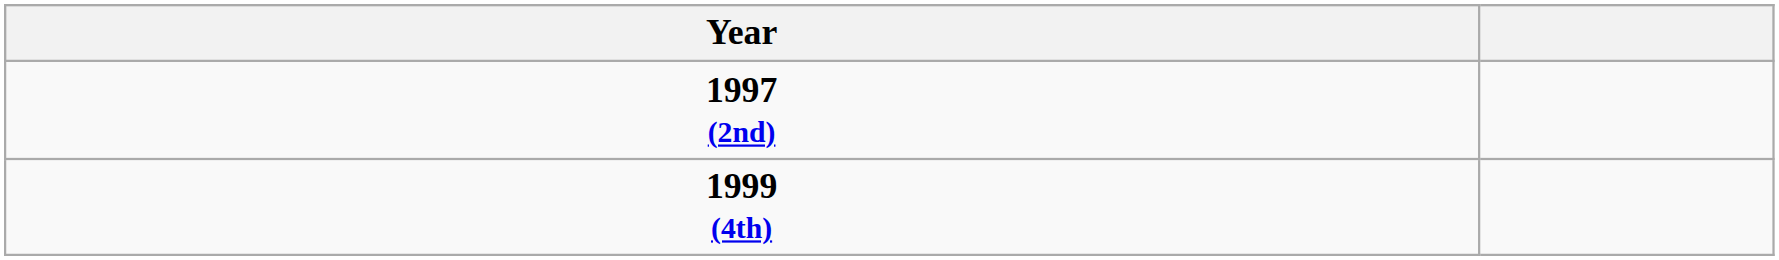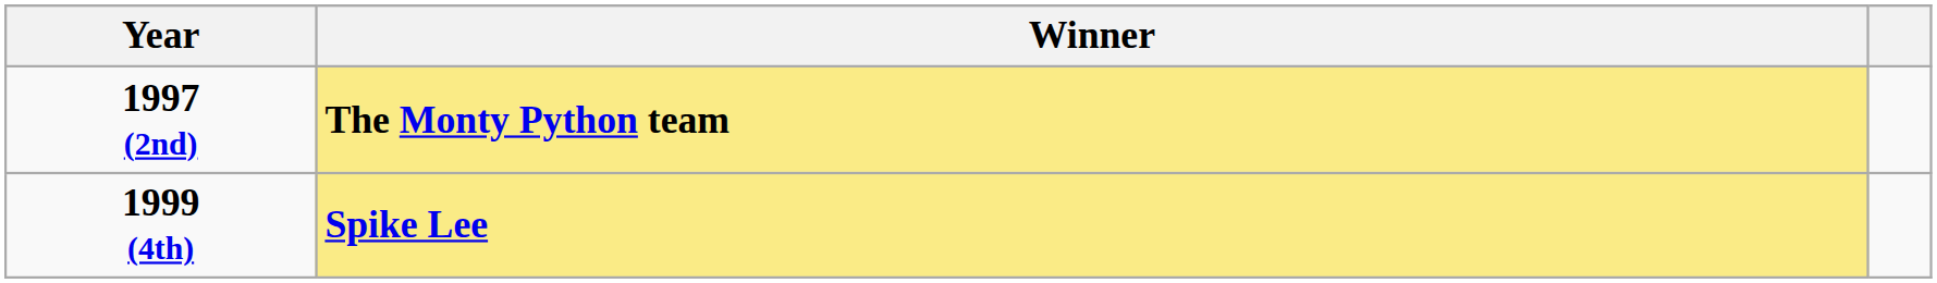 <table class="wikitable" width="40%">
 <tr bgcolor="#bebebe">
 <th width="10%">Year</th>
+<th width="50%">Winner</th>
 <th width="2%"></th>
 </tr>
 <tr>
 <td style="text-align:center"><strong>1997<br> <small><a href='#'>(2nd)</a></small></strong></td>
+<td style="background:#FAEB86"><strong>The <a href='#'>Monty Python</a> team</strong></td>
 <td style="text-align:center"></td>
 </tr>
 <tr>
 <td style="text-align:center"><strong>1999<br> <small><a href='#'>(4th)</a></small></strong></td>
+<td style="background:#FAEB86"><strong><a href='#'>Spike Lee</a></strong></td>
 <td style="text-align:center"></td>
 </tr>
 </table>
